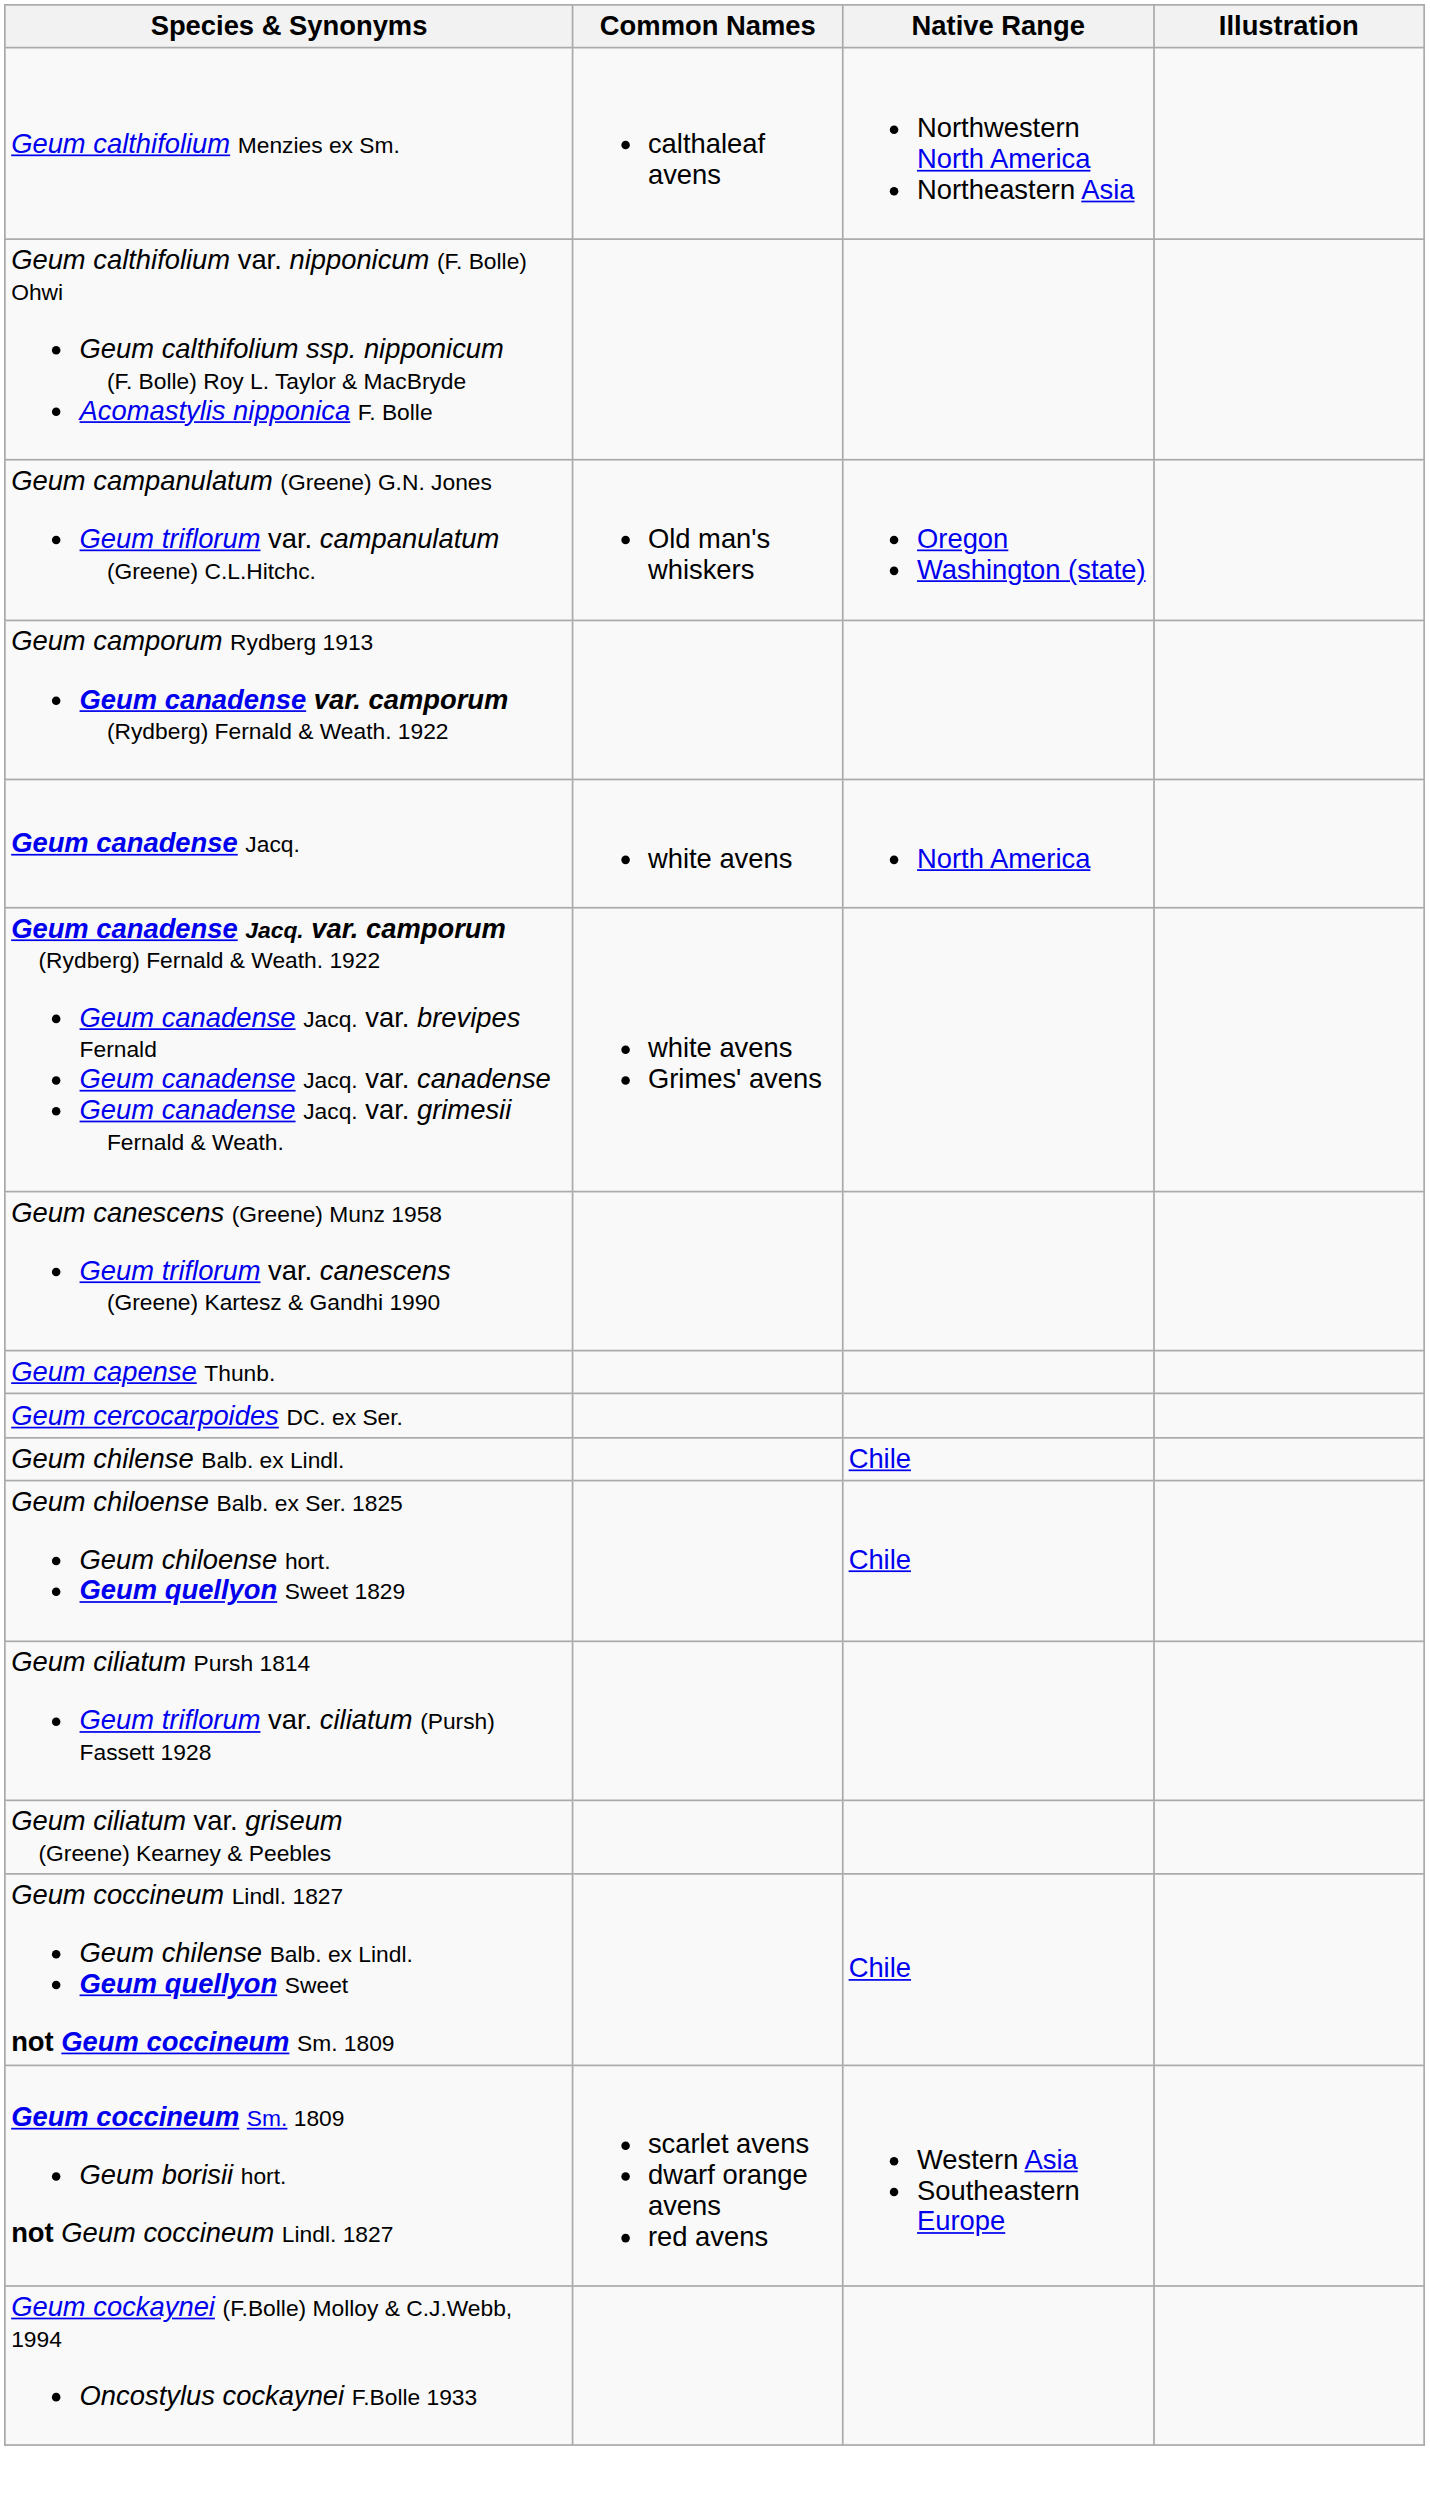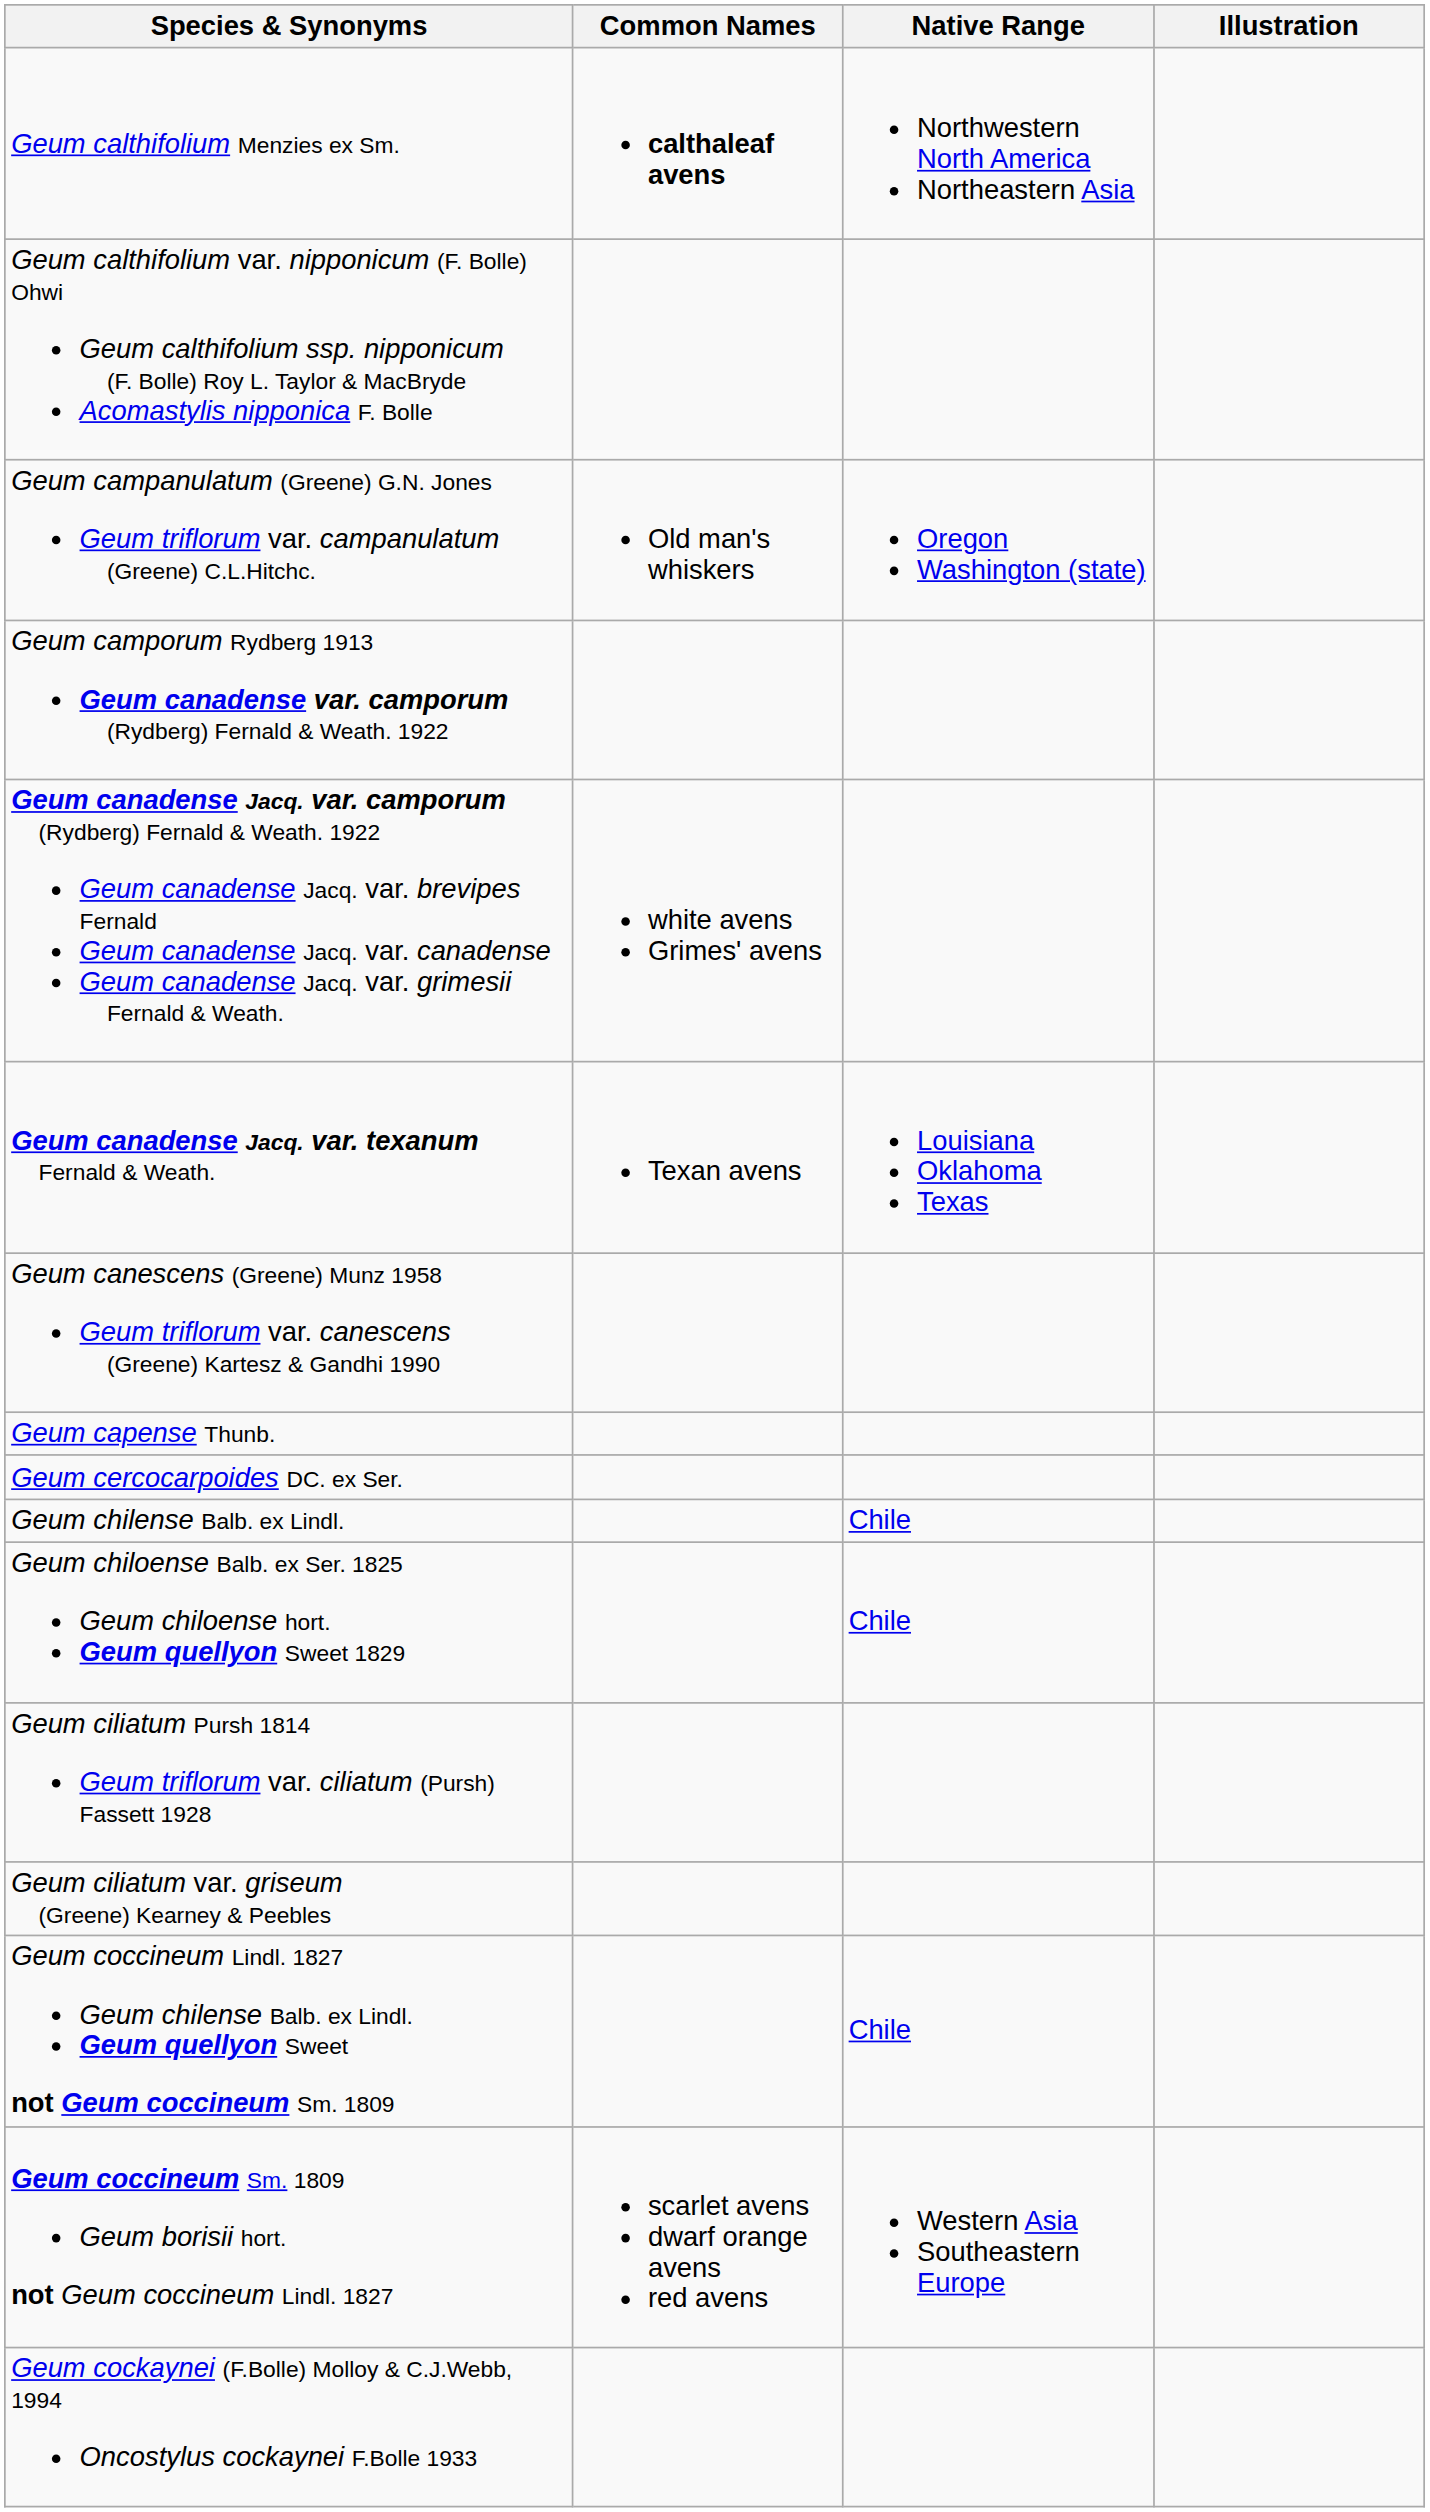 <table class="wikitable">
 <tr>
 <th width=325>Species & Synonyms</th>
 <th width=150>Common Names</th>
 <th width=175>Native Range</th>
 <th width=150>Illustration</th>
 </tr>
 <tr>
 <td><em><a href='#'>Geum calthifolium</a></em> <small>Menzies ex Sm.</small></td>
-<td><br><ul><li>calthaleaf avens</li></ul></td>
+<td><strong><br><ul><li>calthaleaf avens</li></ul></strong></td>
 <td><br><ul><li>Northwestern <a href='#'>North America</a></li><li>Northeastern <a href='#'>Asia</a></li></ul></td>
 <td></td>
 </tr>
 <tr>
 <td><em>Geum calthifolium</em> var. <em>nipponicum</em> <small>(F. Bolle) Ohwi</small><br><ul><li><em>Geum calthifolium ssp. nipponicum</em><br> <small>(F. Bolle) Roy L. Taylor & MacBryde</small></li><li><em><a href='#'>Acomastylis nipponica</a></em> <small>F. Bolle</small></li></ul></td>
 <td></td>
 <td></td>
 <td></td>
 </tr>
 <tr>
 <td><em>Geum campanulatum</em> <small>(Greene) G.N. Jones</small><br><ul><li><em><a href='#'>Geum triflorum</a></em> var. <em>campanulatum</em><br> <small>(Greene) C.L.Hitchc.</small></li></ul></td>
 <td><br><ul><li>Old man's whiskers</li></ul></td>
 <td><br><ul><li><a href='#'>Oregon</a></li><li><a href='#'>Washington (state)</a></li></ul></td>
 <td></td>
 </tr>
 <tr>
 <td><em>Geum camporum</em> <small>Rydberg 1913</small><br><ul><li><strong><em><a href='#'>Geum canadense</a><em> var. </em>camporum</em></strong><br> <small>(Rydberg) Fernald & Weath. 1922</small></li></ul></td>
 <td></td>
 <td></td>
 <td></td>
 </tr>
 <tr>
-<td><strong><em><a href='#'>Geum canadense</a></em></strong> <small>Jacq.</small></td>
-<td><br><ul><li>white avens</li></ul></td>
-<td><br><ul><li><a href='#'>North America</a></li></ul></td>
+<td><strong><em><a href='#'>Geum canadense</a><em> <small>Jacq.</small> var. </em>camporum</em></strong><br> <small>(Rydberg) Fernald & Weath. 1922</small><br><ul><li><em><a href='#'>Geum canadense</a></em> <small>Jacq.</small> var. <em>brevipes</em> <small>Fernald</small></li><li><em><a href='#'>Geum canadense</a></em> <small>Jacq.</small> var. <em>canadense</em></li><li><em><a href='#'>Geum canadense</a></em> <small>Jacq.</small> var. <em>grimesii</em><br> <small>Fernald & Weath.</small></li></ul></td>
+<td><br><ul><li>white avens</li><li>Grimes' avens</li></ul></td>
+<td></td>
 <td></td>
 </tr>
 <tr>
-<td><strong><em><a href='#'>Geum canadense</a><em> <small>Jacq.</small> var. </em>camporum</em></strong><br> <small>(Rydberg) Fernald & Weath. 1922</small><br><ul><li><em><a href='#'>Geum canadense</a></em> <small>Jacq.</small> var. <em>brevipes</em> <small>Fernald</small></li><li><em><a href='#'>Geum canadense</a></em> <small>Jacq.</small> var. <em>canadense</em></li><li><em><a href='#'>Geum canadense</a></em> <small>Jacq.</small> var. <em>grimesii</em><br> <small>Fernald & Weath.</small></li></ul></td>
-<td><br><ul><li>white avens</li><li>Grimes' avens</li></ul></td>
-<td></td>
+<td><strong><em><a href='#'>Geum canadense</a><em> <small>Jacq.</small> var. </em>texanum</em></strong><br> <small>Fernald & Weath.</small></td>
+<td><br><ul><li>Texan avens</li></ul></td>
+<td><br><ul><li><a href='#'>Louisiana</a></li><li><a href='#'>Oklahoma</a></li><li><a href='#'>Texas</a></li></ul></td>
 <td></td>
 </tr>
 <tr>
 <td><em>Geum canescens</em> <small>(Greene) Munz 1958</small><br><ul><li><em><a href='#'>Geum triflorum</a></em> var. <em>canescens</em><br> <small>(Greene) Kartesz & Gandhi 1990</small></li></ul></td>
 <td></td>
 <td></td>
 <td></td>
 </tr>
 <tr>
 <td><em><a href='#'>Geum capense</a></em> <small>Thunb.</small></td>
 <td></td>
 <td></td>
 <td></td>
 </tr>
 <tr>
 <td><em><a href='#'>Geum cercocarpoides</a></em> <small>DC. ex Ser.</small></td>
 <td></td>
 <td></td>
 <td></td>
 </tr>
 <tr>
 <td><em>Geum chilense</em> <small>Balb. ex Lindl.</small></td>
 <td></td>
 <td><a href='#'>Chile</a></td>
 <td></td>
 </tr>
 <tr>
 <td><em>Geum chiloense</em> <small>Balb. ex Ser. 1825</small><br><ul><li><em>Geum chiloense</em> <small>hort.</small></li><li><strong><em><a href='#'>Geum quellyon</a></em></strong> <small>Sweet 1829</small></li></ul></td>
 <td></td>
 <td><a href='#'>Chile</a></td>
 <td></td>
 </tr>
 <tr>
 <td><em>Geum ciliatum</em> <small>Pursh 1814</small><br><ul><li><em><a href='#'>Geum triflorum</a></em> var. <em>ciliatum</em> <small>(Pursh) Fassett 1928</small></li></ul></td>
 <td></td>
 <td></td>
 <td></td>
 </tr>
 <tr>
 <td><em>Geum ciliatum</em> var. <em>griseum</em><br> <small>(Greene) Kearney & Peebles</small></td>
 <td></td>
 <td></td>
 <td></td>
 </tr>
 <tr>
 <td><em>Geum coccineum</em> <small>Lindl. 1827</small><br><ul><li><em>Geum chilense</em> <small>Balb. ex Lindl.</small></li><li><strong><em><a href='#'>Geum quellyon</a></em></strong> <small>Sweet</small></li></ul><strong>not</strong> <strong><em><a href='#'>Geum coccineum</a></em></strong> <small>Sm. 1809</small></td>
 <td></td>
 <td><a href='#'>Chile</a></td>
 <td></td>
 </tr>
 <tr>
 <td><strong><em><a href='#'>Geum coccineum</a></em></strong> <small><a href='#'>Sm.</a> 1809</small><br><ul><li><em>Geum borisii</em> <small>hort.</small></li></ul><strong>not</strong> <em>Geum coccineum</em> <small>Lindl. 1827</small></td>
 <td><br><ul><li>scarlet avens</li><li>dwarf orange avens</li><li>red avens</li></ul></td>
 <td><br><ul><li>Western <a href='#'>Asia</a></li><li>Southeastern <a href='#'>Europe</a><br></li></ul></td>
 <td></td>
 </tr>
 <tr>
 <td><em><a href='#'>Geum cockaynei</a></em> <small>(F.Bolle) Molloy & C.J.Webb, 1994</small><br><ul><li><em>Oncostylus cockaynei</em> <small>F.Bolle 1933</small></li></ul></td>
 <td></td>
 <td></td>
 <td></td>
 </tr>
 </table>
